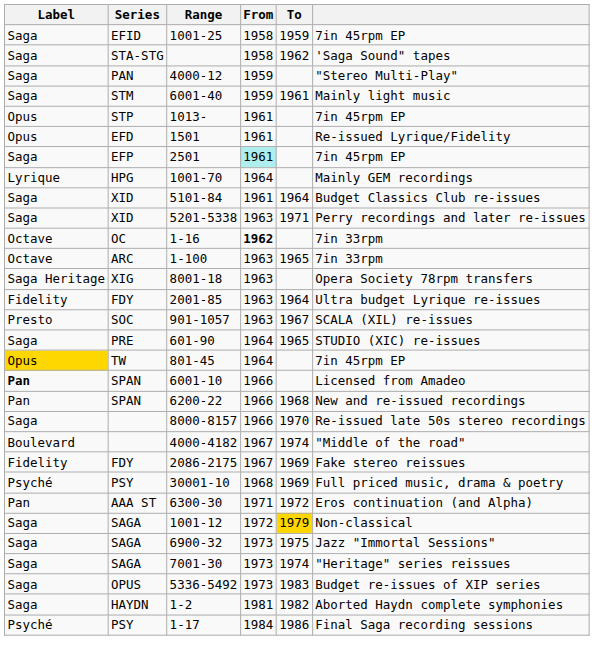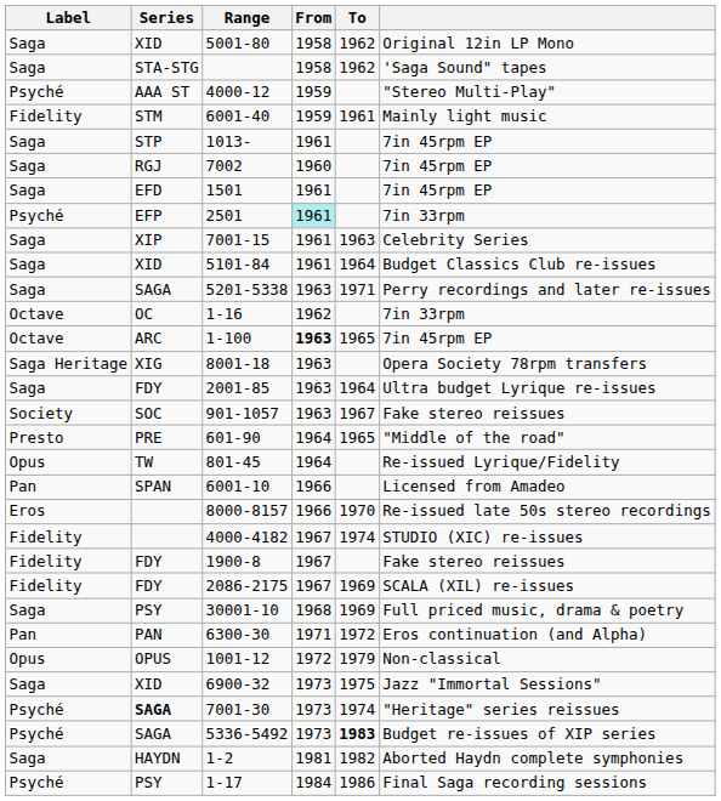 <table class="wikitable">
 <tr>
 <th>Label</th>
 <th>Series</th>
 <th>Range</th>
 <th>From</th>
 <th>To</th>
 <th></th>
 </tr>
 <tr>
 <td>Saga</td>
-<td>EFID</td>
-<td>1001-25</td>
+<td>XID</td>
+<td>5001-80</td>
 <td>1958</td>
-<td>1959</td>
-<td>7in 45rpm EP</td>
+<td>1962</td>
+<td>Original 12in LP Mono</td>
 </tr>
 <tr>
 <td>Saga</td>
 <td>STA-STG</td>
 <td></td>
 <td>1958</td>
 <td>1962</td>
 <td>'Saga Sound" tapes</td>
 </tr>
 <tr>
-<td>Saga</td>
-<td>PAN</td>
+<td>Psyché</td>
+<td>AAA ST</td>
 <td>4000-12</td>
 <td>1959</td>
 <td></td>
 <td>"Stereo Multi-Play"</td>
 </tr>
 <tr>
-<td>Saga</td>
+<td>Fidelity</td>
 <td>STM</td>
 <td>6001-40</td>
 <td>1959</td>
 <td>1961</td>
 <td>Mainly light music</td>
 </tr>
 <tr>
-<td>Opus</td>
+<td>Saga</td>
 <td>STP</td>
 <td>1013-</td>
 <td>1961</td>
 <td></td>
 <td>7in 45rpm EP</td>
 </tr>
 <tr>
-<td>Opus</td>
+<td>Saga</td>
+<td>RGJ</td>
+<td>7002</td>
+<td>1960</td>
+<td></td>
+<td>7in 45rpm EP</td>
+</tr>
+<tr>
+<td>Saga</td>
 <td>EFD</td>
 <td>1501</td>
 <td>1961</td>
 <td></td>
-<td>Re-issued  Lyrique/Fidelity</td>
+<td>7in 45rpm EP</td>
 </tr>
 <tr>
-<td>Saga</td>
+<td>Psyché</td>
 <td>EFP</td>
 <td>2501</td>
 <td style="background: paleturquoise;">1961</td>
 <td></td>
-<td>7in 45rpm EP</td>
+<td>7in 33rpm</td>
 </tr>
 <tr>
-<td>Lyrique</td>
-<td>HPG</td>
-<td>1001-70</td>
-<td>1964</td>
-<td></td>
-<td>Mainly GEM recordings</td>
+<td>Saga</td>
+<td>XIP</td>
+<td>7001-15</td>
+<td>1961</td>
+<td>1963</td>
+<td>Celebrity Series</td>
 </tr>
 <tr>
 <td>Saga</td>
 <td>XID</td>
 <td>5101-84</td>
 <td>1961</td>
 <td>1964</td>
 <td>Budget Classics Club re-issues</td>
 </tr>
 <tr>
 <td>Saga</td>
-<td>XID</td>
+<td>SAGA</td>
 <td>5201-5338</td>
 <td>1963</td>
 <td>1971</td>
 <td>Perry recordings and later re-issues</td>
 </tr>
 <tr>
 <td>Octave</td>
 <td>OC</td>
 <td>1-16</td>
-<td><strong>1962</strong></td>
+<td>1962</td>
 <td></td>
 <td>7in 33rpm</td>
 </tr>
 <tr>
 <td>Octave</td>
 <td>ARC</td>
 <td>1-100</td>
-<td>1963</td>
+<td><strong>1963</strong></td>
 <td>1965</td>
-<td>7in 33rpm</td>
+<td>7in 45rpm EP</td>
 </tr>
 <tr>
 <td>Saga Heritage</td>
 <td>XIG</td>
 <td>8001-18</td>
 <td>1963</td>
 <td></td>
 <td>Opera Society 78rpm transfers</td>
 </tr>
 <tr>
-<td>Fidelity</td>
+<td>Saga</td>
 <td>FDY</td>
 <td>2001-85</td>
 <td>1963</td>
 <td>1964</td>
 <td>Ultra budget Lyrique re-issues</td>
 </tr>
 <tr>
-<td>Presto</td>
+<td>Society</td>
 <td>SOC</td>
 <td>901-1057</td>
 <td>1963</td>
 <td>1967</td>
-<td>SCALA (XIL) re-issues</td>
+<td>Fake stereo reissues</td>
 </tr>
 <tr>
-<td>Saga</td>
+<td>Presto</td>
 <td>PRE</td>
 <td>601-90</td>
 <td>1964</td>
 <td>1965</td>
-<td>STUDIO (XIC) re-issues</td>
+<td>"Middle of the road"</td>
 </tr>
 <tr>
-<td style="background: gold;">Opus</td>
+<td>Opus</td>
 <td>TW</td>
 <td>801-45</td>
 <td>1964</td>
 <td></td>
-<td>7in 45rpm EP</td>
+<td>Re-issued  Lyrique/Fidelity</td>
 </tr>
 <tr>
-<td><strong>Pan</strong></td>
+<td>Pan</td>
 <td>SPAN</td>
 <td>6001-10</td>
 <td>1966</td>
 <td></td>
 <td>Licensed from Amadeo</td>
 </tr>
 <tr>
-<td>Pan</td>
-<td>SPAN</td>
-<td>6200-22</td>
-<td>1966</td>
-<td>1968</td>
-<td>New and re-issued recordings</td>
-</tr>
-<tr>
-<td>Saga</td>
+<td>Eros</td>
 <td></td>
 <td>8000-8157</td>
 <td>1966</td>
 <td>1970</td>
 <td>Re-issued late 50s stereo recordings</td>
 </tr>
 <tr>
-<td>Boulevard</td>
+<td>Fidelity</td>
 <td></td>
 <td>4000-4182</td>
 <td>1967</td>
 <td>1974</td>
-<td>"Middle of the road"</td>
+<td>STUDIO (XIC) re-issues</td>
+</tr>
+<tr>
+<td>Fidelity</td>
+<td>FDY</td>
+<td>1900-8</td>
+<td>1967</td>
+<td></td>
+<td>Fake stereo reissues</td>
 </tr>
 <tr>
 <td>Fidelity</td>
 <td>FDY</td>
 <td>2086-2175</td>
 <td>1967</td>
 <td>1969</td>
-<td>Fake stereo reissues</td>
+<td>SCALA (XIL) re-issues</td>
 </tr>
 <tr>
-<td>Psyché</td>
+<td>Saga</td>
 <td>PSY</td>
 <td>30001-10</td>
 <td>1968</td>
 <td>1969</td>
 <td>Full priced music, drama & poetry</td>
 </tr>
 <tr>
 <td>Pan</td>
-<td>AAA ST</td>
+<td>PAN</td>
 <td>6300-30</td>
 <td>1971</td>
 <td>1972</td>
 <td>Eros continuation (and Alpha)</td>
 </tr>
 <tr>
-<td>Saga</td>
-<td>SAGA</td>
+<td>Opus</td>
+<td>OPUS</td>
 <td>1001-12</td>
 <td>1972</td>
-<td style="background: gold;">1979</td>
+<td>1979</td>
 <td>Non-classical</td>
 </tr>
 <tr>
 <td>Saga</td>
-<td>SAGA</td>
+<td>XID</td>
 <td>6900-32</td>
 <td>1973</td>
 <td>1975</td>
 <td>Jazz "Immortal Sessions"</td>
 </tr>
 <tr>
-<td>Saga</td>
-<td>SAGA</td>
+<td>Psyché</td>
+<td><strong>SAGA</strong></td>
 <td>7001-30</td>
 <td>1973</td>
 <td>1974</td>
 <td>"Heritage" series reissues</td>
 </tr>
 <tr>
-<td>Saga</td>
-<td>OPUS</td>
+<td>Psyché</td>
+<td>SAGA</td>
 <td>5336-5492</td>
 <td>1973</td>
-<td>1983</td>
+<td><strong>1983</strong></td>
 <td>Budget re-issues of XIP series</td>
 </tr>
 <tr>
 <td>Saga</td>
 <td>HAYDN</td>
 <td>1-2</td>
 <td>1981</td>
 <td>1982</td>
 <td>Aborted Haydn complete symphonies</td>
 </tr>
 <tr>
 <td>Psyché</td>
 <td>PSY</td>
 <td>1-17</td>
 <td>1984</td>
 <td>1986</td>
 <td>Final Saga recording sessions</td>
 </tr>
 </table>
